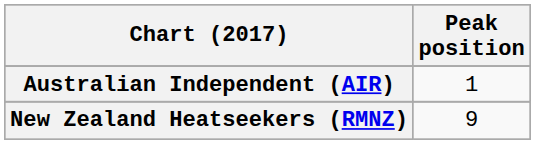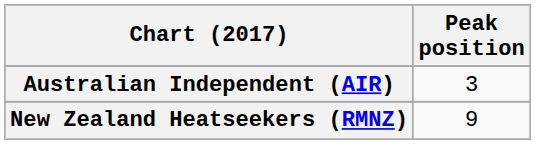 <table class="wikitable sortable plainrowheaders" style="text-align:center">
 <tr>
 <th scope="col">Chart (2017)</th>
 <th scope="col">Peak<br> position</th>
 </tr>
 <tr>
 </tr>
 <tr>
 <th scope="row">Australian Independent (<a href='#'>AIR</a>)</th>
-<td>1</td>
+<td>3</td>
 </tr>
 <tr>
 </tr>
 <tr>
 <th scope="row">New Zealand Heatseekers (<a href='#'>RMNZ</a>)</th>
 <td>9</td>
 </tr>
 </table>
